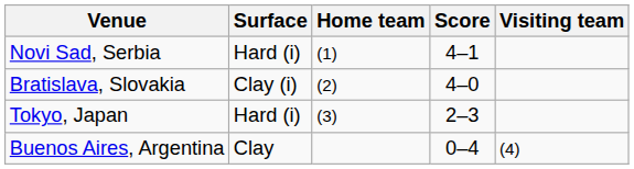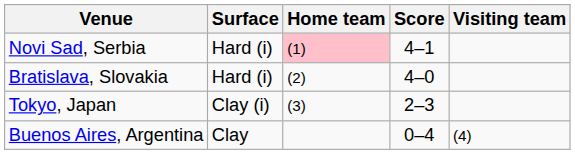 <table class=wikitable style="border:1px solid #AAAAAA;">
 <tr>
 <th>Venue</th>
 <th>Surface</th>
 <th>Home team</th>
 <th>Score</th>
 <th>Visiting team</th>
 </tr>
 <tr>
 <td><a href='#'>Novi Sad</a>, Serbia</td>
 <td>Hard (i)</td>
-<td><strong></strong> <small> (1) </small></td>
+<td style="background: pink;"><strong></strong> <small> (1) </small></td>
 <td align=center>4–1</td>
 <td></td>
 </tr>
 <tr>
 <td><a href='#'>Bratislava</a>, Slovakia</td>
-<td>Clay (i)</td>
+<td>Hard (i)</td>
 <td><strong></strong> <small> (2) </small></td>
 <td align=center>4–0</td>
 <td></td>
 </tr>
 <tr>
 <td><a href='#'>Tokyo</a>, Japan</td>
-<td>Hard (i)</td>
+<td>Clay (i)</td>
 <td> <small> (3) </small></td>
 <td align=center>2–3</td>
 <td><strong></strong></td>
 </tr>
 <tr>
 <td><a href='#'>Buenos Aires</a>, Argentina</td>
 <td>Clay</td>
 <td></td>
 <td align=center>0–4</td>
 <td><strong></strong> <small> (4) </small></td>
 </tr>
 </table>
